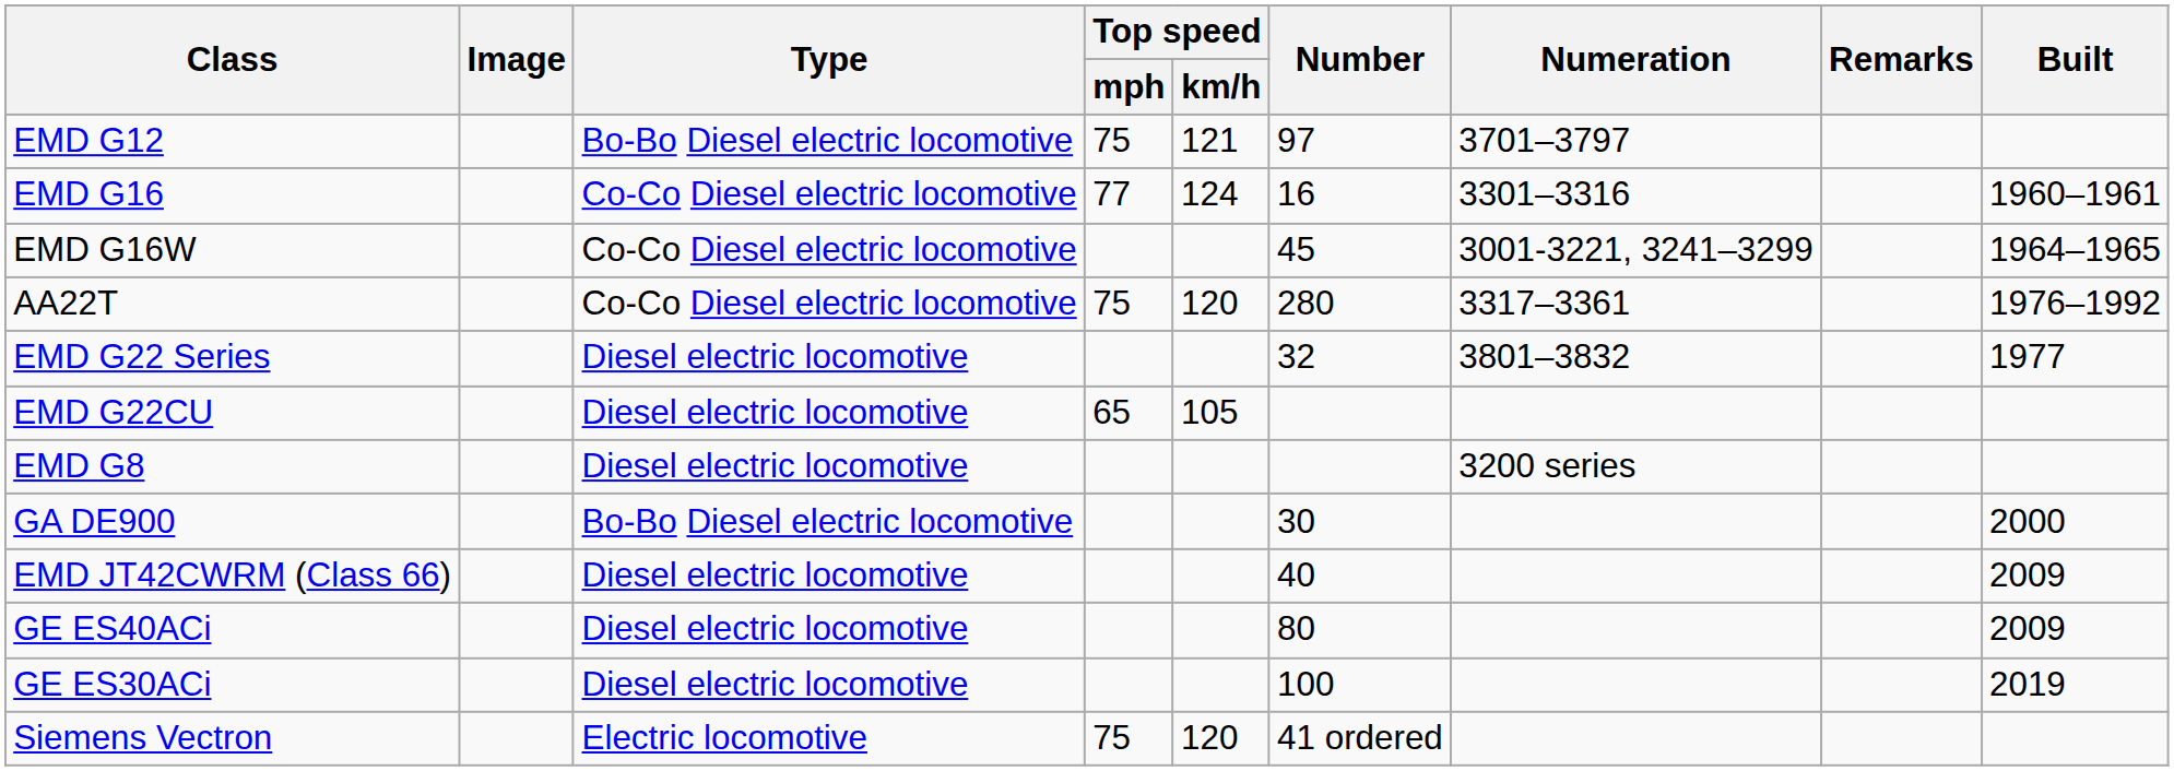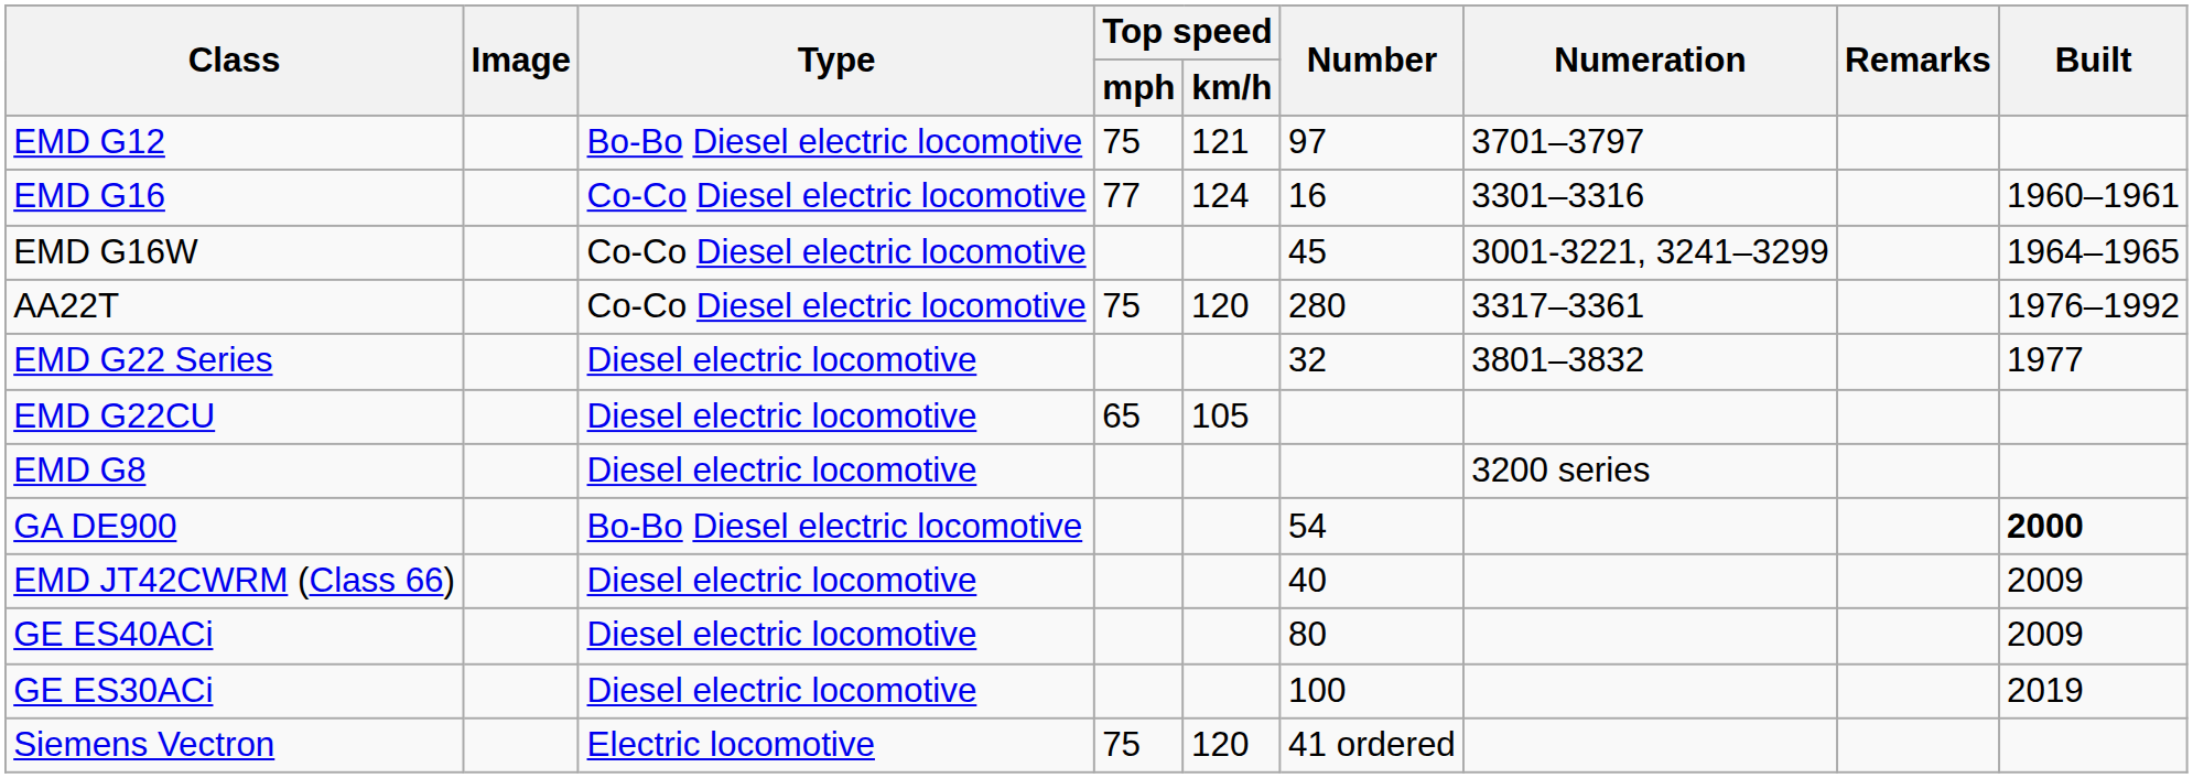 <table class="wikitable sortable">
 <tr style="background:#f9f9f9;">
 <th rowspan="2">Class</th>
 <th rowspan="2">Image</th>
 <th rowspan="2">Type</th>
 <th colspan="2">Top speed</th>
 <th rowspan="2">Number</th>
 <th rowspan="2">Numeration</th>
 <th rowspan="2">Remarks</th>
 <th rowspan="2">Built</th>
 </tr>
 <tr style="background:#f9f9f9;">
 <th>mph</th>
 <th>km/h</th>
 </tr>
 <tr>
 <td><a href='#'>EMD G12</a></td>
 <td></td>
 <td><a href='#'>Bo-Bo</a> <a href='#'>Diesel electric locomotive</a></td>
 <td>75</td>
 <td>121</td>
 <td>97</td>
 <td>3701–3797</td>
 <td></td>
 <td></td>
 </tr>
 <tr>
 <td><a href='#'>EMD G16</a></td>
 <td></td>
 <td><a href='#'>Co-Co</a> <a href='#'>Diesel electric locomotive</a></td>
 <td>77</td>
 <td>124</td>
 <td>16</td>
 <td>3301–3316</td>
 <td></td>
 <td>1960–1961</td>
 </tr>
 <tr>
 <td>EMD G16W</td>
 <td></td>
 <td>Co-Co <a href='#'>Diesel electric locomotive</a></td>
 <td></td>
 <td></td>
 <td>45</td>
 <td>3001-3221, 3241–3299</td>
 <td></td>
 <td>1964–1965</td>
 </tr>
 <tr>
 <td>AA22T</td>
 <td></td>
 <td>Co-Co <a href='#'>Diesel electric locomotive</a></td>
 <td>75</td>
 <td>120</td>
 <td>280</td>
 <td>3317–3361</td>
 <td></td>
 <td>1976–1992</td>
 </tr>
 <tr>
 <td><a href='#'>EMD G22 Series</a></td>
 <td></td>
 <td><a href='#'>Diesel electric locomotive</a></td>
 <td></td>
 <td></td>
 <td>32</td>
 <td>3801–3832</td>
 <td></td>
 <td>1977</td>
 </tr>
 <tr>
 <td><a href='#'>EMD G22CU</a></td>
 <td></td>
 <td><a href='#'>Diesel electric locomotive</a></td>
 <td>65</td>
 <td>105</td>
 <td></td>
 <td></td>
 <td></td>
 <td></td>
 </tr>
 <tr>
 <td><a href='#'>EMD G8</a></td>
 <td></td>
 <td><a href='#'>Diesel electric locomotive</a></td>
 <td></td>
 <td></td>
 <td></td>
 <td>3200 series</td>
 <td></td>
 <td></td>
 </tr>
 <tr>
 <td><a href='#'>GA DE900</a></td>
 <td></td>
 <td><a href='#'>Bo-Bo</a> <a href='#'>Diesel electric locomotive</a></td>
 <td></td>
 <td></td>
-<td>30</td>
+<td>54</td>
 <td></td>
 <td></td>
-<td>2000</td>
+<td><strong>2000</strong></td>
 </tr>
 <tr>
 <td><a href='#'>EMD JT42CWRM</a> (<a href='#'>Class 66</a>)</td>
 <td></td>
 <td><a href='#'>Diesel electric locomotive</a></td>
 <td></td>
 <td></td>
 <td>40</td>
 <td></td>
 <td></td>
 <td>2009</td>
 </tr>
 <tr>
 <td><a href='#'>GE ES40ACi</a></td>
 <td></td>
 <td><a href='#'>Diesel electric locomotive</a></td>
 <td></td>
 <td></td>
 <td>80</td>
 <td></td>
 <td></td>
 <td>2009</td>
 </tr>
 <tr>
 <td><a href='#'>GE ES30ACi</a></td>
 <td></td>
 <td><a href='#'>Diesel electric locomotive</a></td>
 <td></td>
 <td></td>
 <td>100</td>
 <td></td>
 <td></td>
 <td>2019</td>
 </tr>
 <tr>
 <td><a href='#'>Siemens Vectron</a></td>
 <td></td>
 <td><a href='#'>Electric locomotive</a></td>
 <td>75</td>
 <td>120</td>
 <td>41 ordered</td>
 <td></td>
 <td></td>
 <td></td>
 </tr>
 </table>
